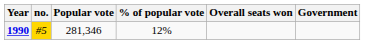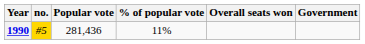 <table class="wikitable" style="text-align:center">
 <tr>
 <th>Year</th>
 <th>no.</th>
 <th>Popular vote</th>
 <th>% of popular vote</th>
 <th>Overall seats won</th>
 <th>Government</th>
 </tr>
 <tr>
 <th><a href='#'>1990</a></th>
 <td style="background: gold;"><em>#5</em></td>
-<td>281,346</td>
-<td>12%</td>
+<td>281,436</td>
+<td>11%</td>
 <td></td>
 <td></td>
 </tr>
 </table>
